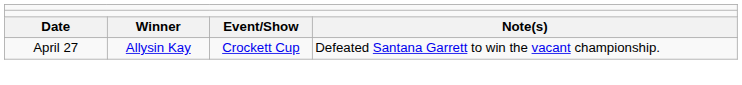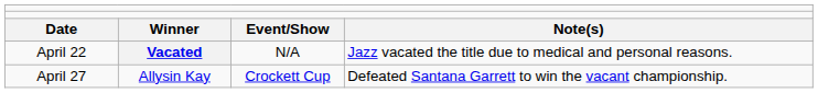 <table class="wikitable" style="text-align:center; width:100%;">
 <tr>
 <td colspan="4"></td>
 </tr>
 <tr>
 <td colspan="4"><strong></strong></td>
 </tr>
 <tr>
 <th width=14%>Date</th>
 <th width=14%>Winner</th>
 <th width=14%>Event/Show</th>
 <th width=58%>Note(s)</th>
 </tr>
 <tr>
+<td>April 22</td>
+<th><a href='#'>Vacated</a></th>
+<td>N/A</td>
+<td align=left><a href='#'>Jazz</a> vacated the title due to medical and personal reasons.</td>
+</tr>
+<tr>
 <td>April 27</td>
 <td><a href='#'>Allysin Kay</a></td>
 <td><a href='#'>Crockett Cup</a></td>
 <td align=left>Defeated <a href='#'>Santana Garrett</a> to win the <a href='#'>vacant</a> championship.</td>
 </tr>
 </table>
